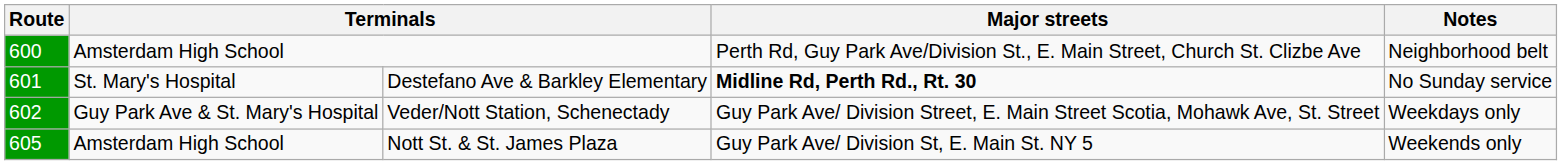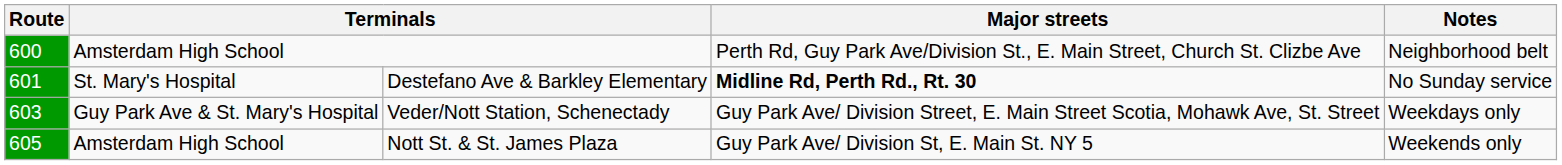 <table class="wikitable">
 <tr>
 <th>Route</th>
 <th colspan="2">Terminals</th>
 <th>Major streets</th>
 <th>Notes</th>
 </tr>
 <tr>
 <td valign=top style="background:#009900;color:white" id= 600>600 </td>
 <td colspan="2">Amsterdam High School</td>
 <td>Perth Rd, Guy Park Ave/Division St., E. Main Street, Church St. Clizbe Ave</td>
 <td>Neighborhood belt</td>
 </tr>
 <tr>
 <td valign=top style="background:#009900;color:white">601 </td>
 <td>St. Mary's Hospital</td>
 <td>Destefano Ave & Barkley Elementary</td>
 <td><strong>Midline Rd, Perth Rd., Rt. 30</strong></td>
 <td>No Sunday service</td>
 </tr>
 <tr>
-<td valign=top style="background:#009900;color:white">602 </td>
+<td valign=top style="background:#009900;color:white">603 </td>
 <td>Guy Park Ave & St. Mary's Hospital</td>
 <td>Veder/Nott Station, Schenectady</td>
 <td>Guy Park Ave/ Division Street, E. Main Street Scotia, Mohawk Ave, St. Street</td>
 <td>Weekdays only</td>
 </tr>
 <tr>
 <td valign=top style="background:#009900;color:white"id=605>605</td>
 <td>Amsterdam High School</td>
 <td>Nott St. & St. James Plaza</td>
 <td>Guy Park Ave/ Division St, E. Main St. NY 5</td>
 <td>Weekends only</td>
 </tr>
 </table>
